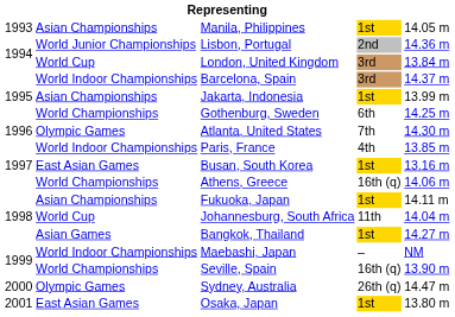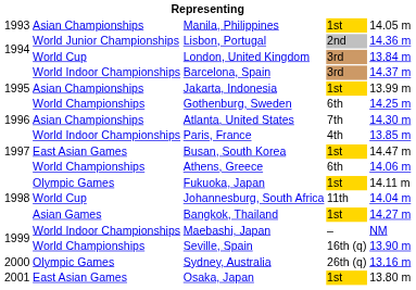 <table>
 <tr>
 <th colspan="5">Representing </th>
 </tr>
 <tr>
 <td>1993</td>
 <td><a href='#'>Asian Championships</a></td>
 <td><a href='#'>Manila, Philippines</a></td>
 <td bgcolor="gold">1st</td>
 <td>14.05 m</td>
 </tr>
 <tr>
 <td rowspan=2>1994</td>
 <td><a href='#'>World Junior Championships</a></td>
 <td><a href='#'>Lisbon, Portugal</a></td>
 <td bgcolor="silver">2nd</td>
 <td><a href='#'>14.36 m</a></td>
 </tr>
 <tr>
 <td><a href='#'>World Cup</a></td>
 <td><a href='#'>London, United Kingdom</a></td>
 <td bgcolor=cc9966>3rd</td>
 <td><a href='#'>13.84 m</a></td>
 </tr>
 <tr>
 <td rowspan=3>1995</td>
 <td><a href='#'>World Indoor Championships</a></td>
 <td><a href='#'>Barcelona, Spain</a></td>
 <td bgcolor="cc9966">3rd</td>
 <td><a href='#'>14.37 m</a></td>
 </tr>
 <tr>
 <td><a href='#'>Asian Championships</a></td>
 <td><a href='#'>Jakarta, Indonesia</a></td>
 <td bgcolor="gold">1st</td>
 <td>13.99 m</td>
 </tr>
 <tr>
 <td><a href='#'>World Championships</a></td>
 <td><a href='#'>Gothenburg, Sweden</a></td>
 <td>6th</td>
 <td><a href='#'>14.25 m</a></td>
 </tr>
 <tr>
 <td>1996</td>
-<td><a href='#'>Olympic Games</a></td>
+<td><a href='#'>Asian Championships</a></td>
 <td><a href='#'>Atlanta, United States</a></td>
 <td>7th</td>
 <td><a href='#'>14.30 m</a></td>
 </tr>
 <tr>
 <td rowspan=3>1997</td>
 <td><a href='#'>World Indoor Championships</a></td>
 <td><a href='#'>Paris, France</a></td>
 <td>4th</td>
 <td><a href='#'>13.85 m</a></td>
 </tr>
 <tr>
 <td><a href='#'>East Asian Games</a></td>
 <td><a href='#'>Busan, South Korea</a></td>
 <td bgcolor="gold">1st</td>
-<td><a href='#'>13.16 m</a></td>
+<td>14.47 m</td>
 </tr>
 <tr>
 <td><a href='#'>World Championships</a></td>
 <td><a href='#'>Athens, Greece</a></td>
-<td>16th (q)</td>
+<td>6th</td>
 <td><a href='#'>14.06 m</a></td>
 </tr>
 <tr>
 <td rowspan=3>1998</td>
-<td><a href='#'>Asian Championships</a></td>
+<td><a href='#'>Olympic Games</a></td>
 <td><a href='#'>Fukuoka, Japan</a></td>
 <td bgcolor="gold">1st</td>
 <td>14.11 m</td>
 </tr>
 <tr>
 <td><a href='#'>World Cup</a></td>
 <td><a href='#'>Johannesburg, South Africa</a></td>
 <td>11th</td>
 <td><a href='#'>14.04 m</a></td>
 </tr>
 <tr>
 <td><a href='#'>Asian Games</a></td>
 <td><a href='#'>Bangkok, Thailand</a></td>
 <td bgcolor="gold">1st</td>
 <td><a href='#'>14.27 m</a></td>
 </tr>
 <tr>
 <td rowspan=2>1999</td>
 <td><a href='#'>World Indoor Championships</a></td>
 <td><a href='#'>Maebashi, Japan</a></td>
 <td>–</td>
 <td><a href='#'>NM</a></td>
 </tr>
 <tr>
 <td><a href='#'>World Championships</a></td>
 <td><a href='#'>Seville, Spain</a></td>
 <td>16th (q)</td>
 <td><a href='#'>13.90 m</a></td>
 </tr>
 <tr>
 <td>2000</td>
 <td><a href='#'>Olympic Games</a></td>
 <td><a href='#'>Sydney, Australia</a></td>
 <td>26th (q)</td>
-<td>14.47 m</td>
+<td><a href='#'>13.16 m</a></td>
 </tr>
 <tr>
 <td>2001</td>
 <td><a href='#'>East Asian Games</a></td>
 <td><a href='#'>Osaka, Japan</a></td>
 <td bgcolor="gold">1st</td>
 <td>13.80 m</td>
 </tr>
 </table>
